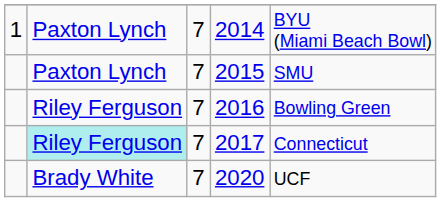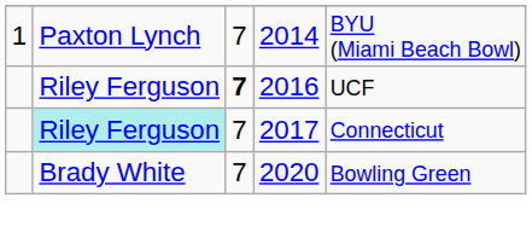 <table class="wikitable">
 <tr>
 </tr>
 <tr>
 <td>1</td>
 <td><a href='#'>Paxton Lynch</a></td>
 <td><abbr>7</abbr></td>
 <td><a href='#'>2014</a></td>
 <td style="font-size:80%;"><a href='#'>BYU</a><br>(<a href='#'>Miami Beach Bowl</a>)</td>
 </tr>
 <tr>
 <td></td>
-<td><a href='#'>Paxton Lynch</a></td>
-<td><abbr>7</abbr></td>
-<td><a href='#'>2015</a></td>
-<td style="font-size:80%;"><a href='#'>SMU</a></td>
-</tr>
-<tr>
-<td></td>
 <td><a href='#'>Riley Ferguson</a></td>
-<td><abbr>7</abbr></td>
+<td><strong><abbr>7</abbr></strong></td>
 <td><a href='#'>2016</a></td>
-<td style="font-size:80%;"><a href='#'>Bowling Green</a></td>
+<td style="font-size:80%;">UCF</td>
 </tr>
 <tr>
 <td></td>
 <td style="background: paleturquoise;"><a href='#'>Riley Ferguson</a></td>
 <td><abbr>7</abbr></td>
 <td><a href='#'>2017</a></td>
 <td style="font-size:80%;"><a href='#'>Connecticut</a></td>
 </tr>
 <tr>
 <td></td>
 <td><a href='#'>Brady White</a></td>
 <td><abbr>7</abbr></td>
 <td><a href='#'>2020</a></td>
-<td style="font-size:80%;">UCF</td>
+<td style="font-size:80%;"><a href='#'>Bowling Green</a></td>
 </tr>
 </table>
